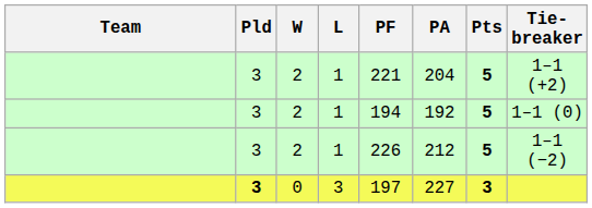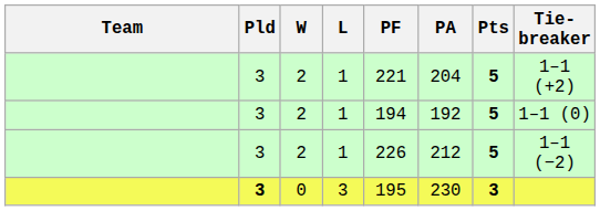 <table class="wikitable" style="text-align:center;">
 <tr>
 <th width=170>Team</th>
 <th width=25>Pld</th>
 <th width=25>W</th>
 <th width=25>L</th>
 <th width=35>PF</th>
 <th width=35>PA</th>
 <th width=25>Pts</th>
 <th width=50>Tie-breaker</th>
 </tr>
 <tr bgcolor=#ccffcc>
 <td align="left"></td>
 <td>3</td>
 <td>2</td>
 <td>1</td>
 <td>221</td>
 <td>204</td>
 <td><strong>5</strong></td>
 <td>1–1 (+2)</td>
 </tr>
 <tr bgcolor=#ccffcc>
 <td align="left"></td>
 <td>3</td>
 <td>2</td>
 <td>1</td>
 <td>194</td>
 <td>192</td>
 <td><strong>5</strong></td>
 <td>1–1 (0)</td>
 </tr>
 <tr bgcolor=#ccffcc>
 <td align="left"></td>
 <td>3</td>
 <td>2</td>
 <td>1</td>
 <td>226</td>
 <td>212</td>
 <td><strong>5</strong></td>
 <td>1–1 (−2)</td>
 </tr>
 <tr bgcolor=#F4FA58>
 <td align="left"></td>
 <td><strong>3</strong></td>
 <td>0</td>
 <td>3</td>
-<td>197</td>
-<td>227</td>
+<td>195</td>
+<td>230</td>
 <td><strong>3</strong></td>
 <td></td>
 </tr>
 </table>
